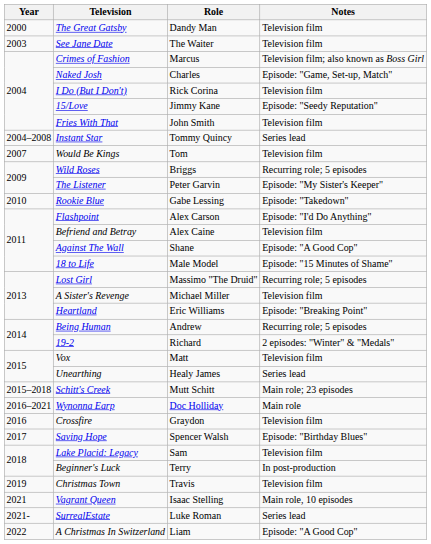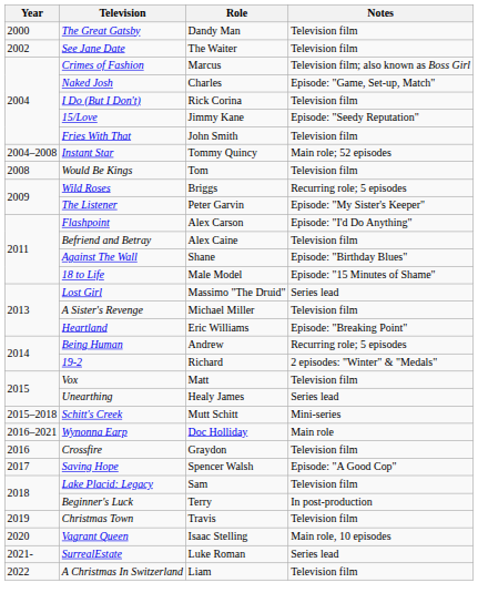 <table class="wikitable sortable">
 <tr>
 <th>Year</th>
 <th>Television</th>
 <th>Role</th>
 <th class="unsortable">Notes</th>
 </tr>
 <tr>
 <td>2000</td>
 <td data-sort-value="Great Gatsby, The"><em><a href='#'>The Great Gatsby</a></em></td>
 <td>Dandy Man</td>
 <td>Television film</td>
 </tr>
 <tr>
-<td>2003</td>
+<td>2002</td>
 <td><em><a href='#'>See Jane Date</a></em></td>
 <td>The Waiter</td>
 <td>Television film</td>
 </tr>
 <tr>
 <td rowspan=5>2004</td>
 <td><em><a href='#'>Crimes of Fashion</a></em></td>
 <td>Marcus</td>
 <td>Television film; also known as <em>Boss Girl</em></td>
 </tr>
 <tr>
 <td><em><a href='#'>Naked Josh</a></em></td>
 <td>Charles</td>
 <td>Episode: "Game, Set-up, Match"</td>
 </tr>
 <tr>
 <td><em><a href='#'>I Do (But I Don't)</a></em></td>
 <td>Rick Corina</td>
 <td>Television film</td>
 </tr>
 <tr>
 <td><em><a href='#'>15/Love</a></em></td>
 <td>Jimmy Kane</td>
 <td>Episode: "Seedy Reputation"</td>
 </tr>
 <tr>
 <td><em><a href='#'>Fries With That</a></em></td>
 <td>John Smith</td>
 <td>Television film</td>
 </tr>
 <tr>
 <td>2004–2008</td>
 <td><em><a href='#'>Instant Star</a></em></td>
 <td>Tommy Quincy</td>
-<td>Series lead</td>
+<td>Main role; 52 episodes</td>
 </tr>
 <tr>
-<td>2007</td>
+<td>2008</td>
 <td><em>Would Be Kings</em></td>
 <td>Tom</td>
 <td>Television film</td>
 </tr>
 <tr>
 <td rowspan=2>2009</td>
 <td><em><a href='#'>Wild Roses</a></em></td>
 <td>Briggs</td>
 <td>Recurring role; 5 episodes</td>
 </tr>
 <tr>
 <td data-sort-value="Listener, The"><em><a href='#'>The Listener</a></em></td>
 <td>Peter Garvin</td>
 <td>Episode: "My Sister's Keeper"</td>
 </tr>
 <tr>
-<td>2010</td>
-<td><em><a href='#'>Rookie Blue</a></em></td>
-<td>Gabe Lessing</td>
-<td>Episode: "Takedown"</td>
-</tr>
-<tr>
 <td rowspan=4>2011</td>
 <td><em><a href='#'>Flashpoint</a></em></td>
 <td>Alex Carson</td>
 <td>Episode: "I'd Do Anything"</td>
 </tr>
 <tr>
 <td><em>Befriend and Betray</em></td>
 <td>Alex Caine</td>
 <td>Television film</td>
 </tr>
 <tr>
 <td><em><a href='#'>Against The Wall</a></em></td>
 <td>Shane</td>
-<td>Episode: "A Good Cop"</td>
+<td>Episode: "Birthday Blues"</td>
 </tr>
 <tr>
 <td><em><a href='#'>18 to Life</a></em></td>
 <td>Male Model</td>
 <td>Episode: "15 Minutes of Shame"</td>
 </tr>
 <tr>
 <td rowspan="3">2013</td>
 <td><em><a href='#'>Lost Girl</a></em></td>
 <td>Massimo "The Druid"</td>
-<td>Recurring role; 5 episodes</td>
+<td>Series lead</td>
 </tr>
 <tr>
 <td data-sort-value="Sister's Revenge, A"><em>A Sister's Revenge</em></td>
 <td>Michael Miller</td>
 <td>Television film</td>
 </tr>
 <tr>
 <td><em><a href='#'>Heartland</a></em></td>
 <td>Eric Williams</td>
 <td>Episode: "Breaking Point"</td>
 </tr>
 <tr>
 <td rowspan=2>2014</td>
 <td><em><a href='#'>Being Human</a></em></td>
 <td>Andrew</td>
 <td>Recurring role; 5 episodes</td>
 </tr>
 <tr>
 <td><em><a href='#'>19-2</a></em></td>
 <td>Richard</td>
 <td>2 episodes: "Winter" & "Medals"</td>
 </tr>
 <tr>
 <td rowspan=2>2015</td>
 <td><em>Vox</em></td>
 <td>Matt</td>
 <td>Television film</td>
 </tr>
 <tr>
 <td><em>Unearthing</em></td>
 <td>Healy James</td>
 <td>Series lead</td>
 </tr>
 <tr>
 <td>2015–2018</td>
 <td><em><a href='#'>Schitt's Creek</a></em></td>
 <td>Mutt Schitt</td>
-<td>Main role; 23 episodes</td>
+<td>Mini-series</td>
 </tr>
 <tr>
 <td>2016–2021</td>
 <td><a href='#'><em>Wynonna Earp</em></a></td>
 <td><a href='#'>Doc Holliday</a></td>
 <td>Main role</td>
 </tr>
 <tr>
 <td>2016</td>
 <td><em>Crossfire</em></td>
 <td>Graydon</td>
 <td>Television film</td>
 </tr>
 <tr>
 <td>2017</td>
 <td><em><a href='#'>Saving Hope</a></em></td>
 <td>Spencer Walsh</td>
-<td>Episode: "Birthday Blues"</td>
+<td>Episode: "A Good Cop"</td>
 </tr>
 <tr>
 <td rowspan=2>2018</td>
 <td><em><a href='#'>Lake Placid: Legacy</a></em></td>
 <td>Sam</td>
 <td>Television film</td>
 </tr>
 <tr>
 <td><em>Beginner's Luck</em></td>
 <td>Terry</td>
 <td>In post-production</td>
 </tr>
 <tr>
 <td>2019</td>
 <td><em>Christmas Town</em></td>
 <td>Travis</td>
 <td>Television film</td>
 </tr>
 <tr>
-<td>2021</td>
+<td>2020</td>
 <td><em><a href='#'>Vagrant Queen</a></em></td>
 <td>Isaac Stelling</td>
 <td>Main role, 10 episodes</td>
 </tr>
 <tr>
 <td>2021-</td>
 <td><em><a href='#'>SurrealEstate</a></em></td>
 <td>Luke Roman</td>
 <td>Series lead</td>
 </tr>
 <tr>
 <td>2022</td>
 <td data-sort-value="Christmas In Switzerland, A"><em>A Christmas In Switzerland</em></td>
 <td>Liam</td>
-<td>Episode: "A Good Cop"</td>
+<td>Television film</td>
 </tr>
 </table>
